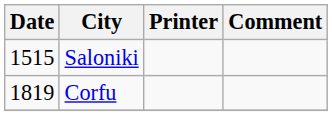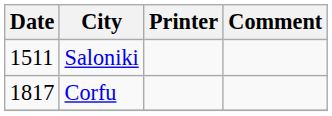 <table class="wikitable">
 <tr>
 <th>Date</th>
 <th>City</th>
 <th>Printer</th>
 <th>Comment</th>
 </tr>
 <tr>
-<td>1515</td>
+<td>1511</td>
 <td><a href='#'>Saloniki</a></td>
 <td></td>
 </tr>
 <tr>
-<td>1819</td>
+<td>1817</td>
 <td><a href='#'>Corfu</a></td>
 <td></td>
 <td></td>
 </tr>
 <tr>
 </tr>
 </table>
